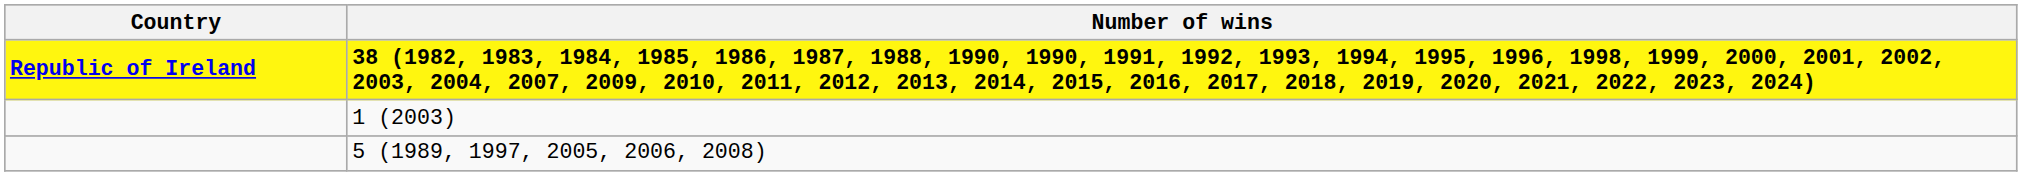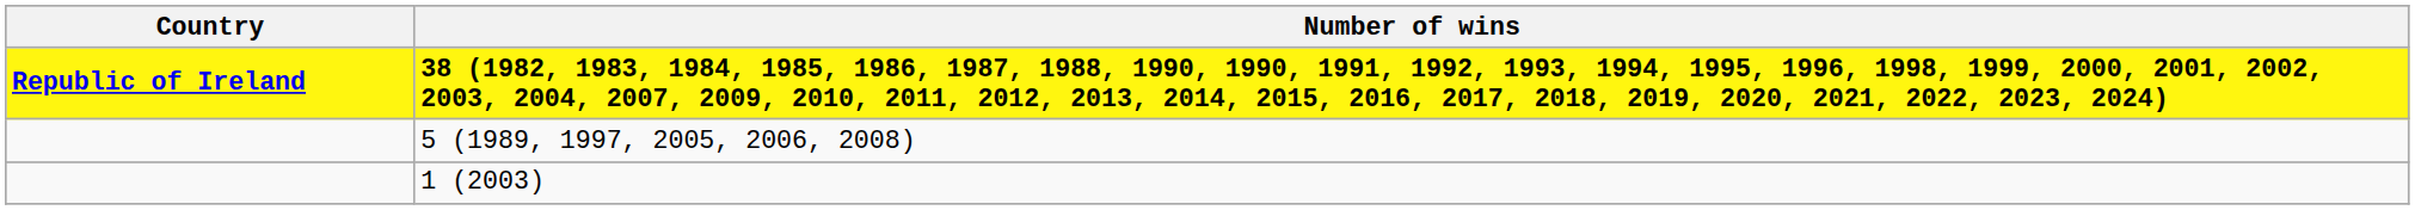 <table class="wikitable">
 <tr>
 <th>Country</th>
 <th>Number of wins</th>
 </tr>
 <tr bgcolor=#FFF60F>
 <td width="200px"> <strong><a href='#'>Republic of Ireland</a></strong></td>
 <td width="1000px"><strong>38 (1982, 1983, 1984, 1985, 1986, 1987, 1988, 1990, 1990, 1991, 1992, 1993, 1994, 1995, 1996, 1998, 1999, 2000, 2001, 2002, 2003, 2004, 2007, 2009, 2010, 2011, 2012, 2013, 2014, 2015, 2016, 2017, 2018, 2019, 2020, 2021, 2022, 2023, 2024)</strong></td>
 </tr>
 <tr>
 <td></td>
-<td>1 (2003)</td>
+<td>5 (1989, 1997, 2005, 2006, 2008)</td>
 </tr>
 <tr>
 <td></td>
-<td>5 (1989, 1997, 2005, 2006, 2008)</td>
+<td>1 (2003)</td>
 </tr>
 </table>
